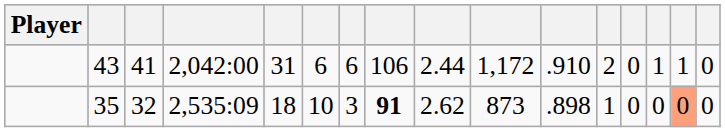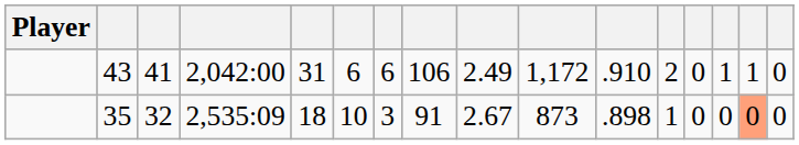 <table class="wikitable sortable" style="text-align:center;">
 <tr>
 <th>Player</th>
 <th></th>
 <th></th>
 <th></th>
 <th></th>
 <th></th>
 <th></th>
 <th></th>
 <th></th>
 <th></th>
 <th></th>
 <th></th>
 <th></th>
 <th></th>
 <th></th>
 <th></th>
 </tr>
 <tr>
 <td></td>
 <td>43</td>
 <td>41</td>
 <td>2,042:00</td>
 <td>31</td>
 <td>6</td>
 <td>6</td>
 <td>106</td>
-<td>2.44</td>
+<td>2.49</td>
 <td>1,172</td>
 <td>.910</td>
 <td>2</td>
 <td>0</td>
 <td>1</td>
 <td>1</td>
 <td>0</td>
 </tr>
 <tr>
 <td></td>
 <td>35</td>
 <td>32</td>
 <td>2,535:09</td>
 <td>18</td>
 <td>10</td>
 <td>3</td>
-<td><strong>91</strong></td>
-<td>2.62</td>
+<td>91</td>
+<td>2.67</td>
 <td>873</td>
 <td>.898</td>
 <td>1</td>
 <td>0</td>
 <td>0</td>
 <td style="background: lightsalmon;">0</td>
 <td>0</td>
 </tr>
 </table>
